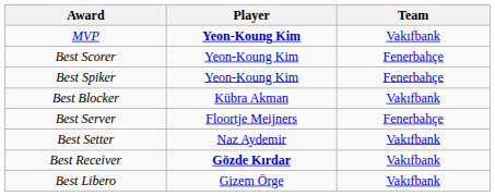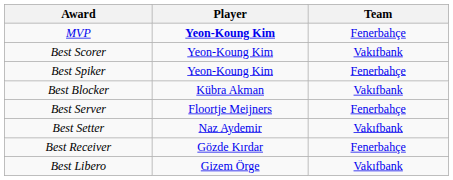 <table class=wikitable>
 <tr>
 <th width="190px">Award</th>
 <th width="200px">Player</th>
 <th width="180px">Team</th>
 </tr>
 <tr align=center>
 <td><em><a href='#'>MVP</a></em></td>
 <td><strong> <a href='#'>Yeon-Koung Kim</a></strong></td>
-<td><a href='#'>Vakıfbank</a></td>
+<td><a href='#'>Fenerbahçe</a></td>
 </tr>
 <tr align=center>
 <td><em>Best Scorer </em></td>
 <td> <a href='#'>Yeon-Koung Kim</a></td>
-<td><a href='#'>Fenerbahçe</a></td>
+<td><a href='#'>Vakıfbank</a></td>
 </tr>
 <tr align=center>
 <td><em>Best Spiker</em></td>
 <td> <a href='#'>Yeon-Koung Kim</a></td>
 <td><a href='#'>Fenerbahçe</a></td>
 </tr>
 <tr align=center>
 <td><em>Best Blocker</em></td>
 <td> <a href='#'>Kübra Akman</a></td>
 <td><a href='#'>Vakıfbank</a></td>
 </tr>
 <tr align=center>
 <td><em>Best Server</em></td>
 <td> <a href='#'>Floortje Meijners</a></td>
 <td><a href='#'>Fenerbahçe</a></td>
 </tr>
 <tr align=center>
 <td><em>Best Setter</em></td>
 <td> <a href='#'>Naz Aydemir</a></td>
 <td><a href='#'>Vakıfbank</a></td>
 </tr>
 <tr align=center>
 <td><em>Best Receiver</em></td>
-<td><strong> <a href='#'>Gözde Kırdar</a></strong></td>
-<td><a href='#'>Vakıfbank</a></td>
+<td> <a href='#'>Gözde Kırdar</a></td>
+<td><a href='#'>Fenerbahçe</a></td>
 </tr>
 <tr align=center>
 <td><em>Best Libero</em></td>
 <td> <a href='#'>Gizem Örge</a></td>
 <td><a href='#'>Vakıfbank</a></td>
 </tr>
 </table>
